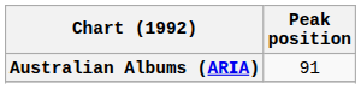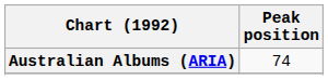 <table class="wikitable sortable plainrowheaders">
 <tr>
 <th scope="col">Chart (1992)</th>
 <th scope="col">Peak<br>position</th>
 </tr>
 <tr>
 <th scope="row">Australian Albums (<a href='#'>ARIA</a>)</th>
-<td align="center">91</td>
+<td align="center">74</td>
 </tr>
 <tr>
 </tr>
 <tr>
 </tr>
 <tr>
 </tr>
 <tr>
 </tr>
 <tr>
 </tr>
 </table>
